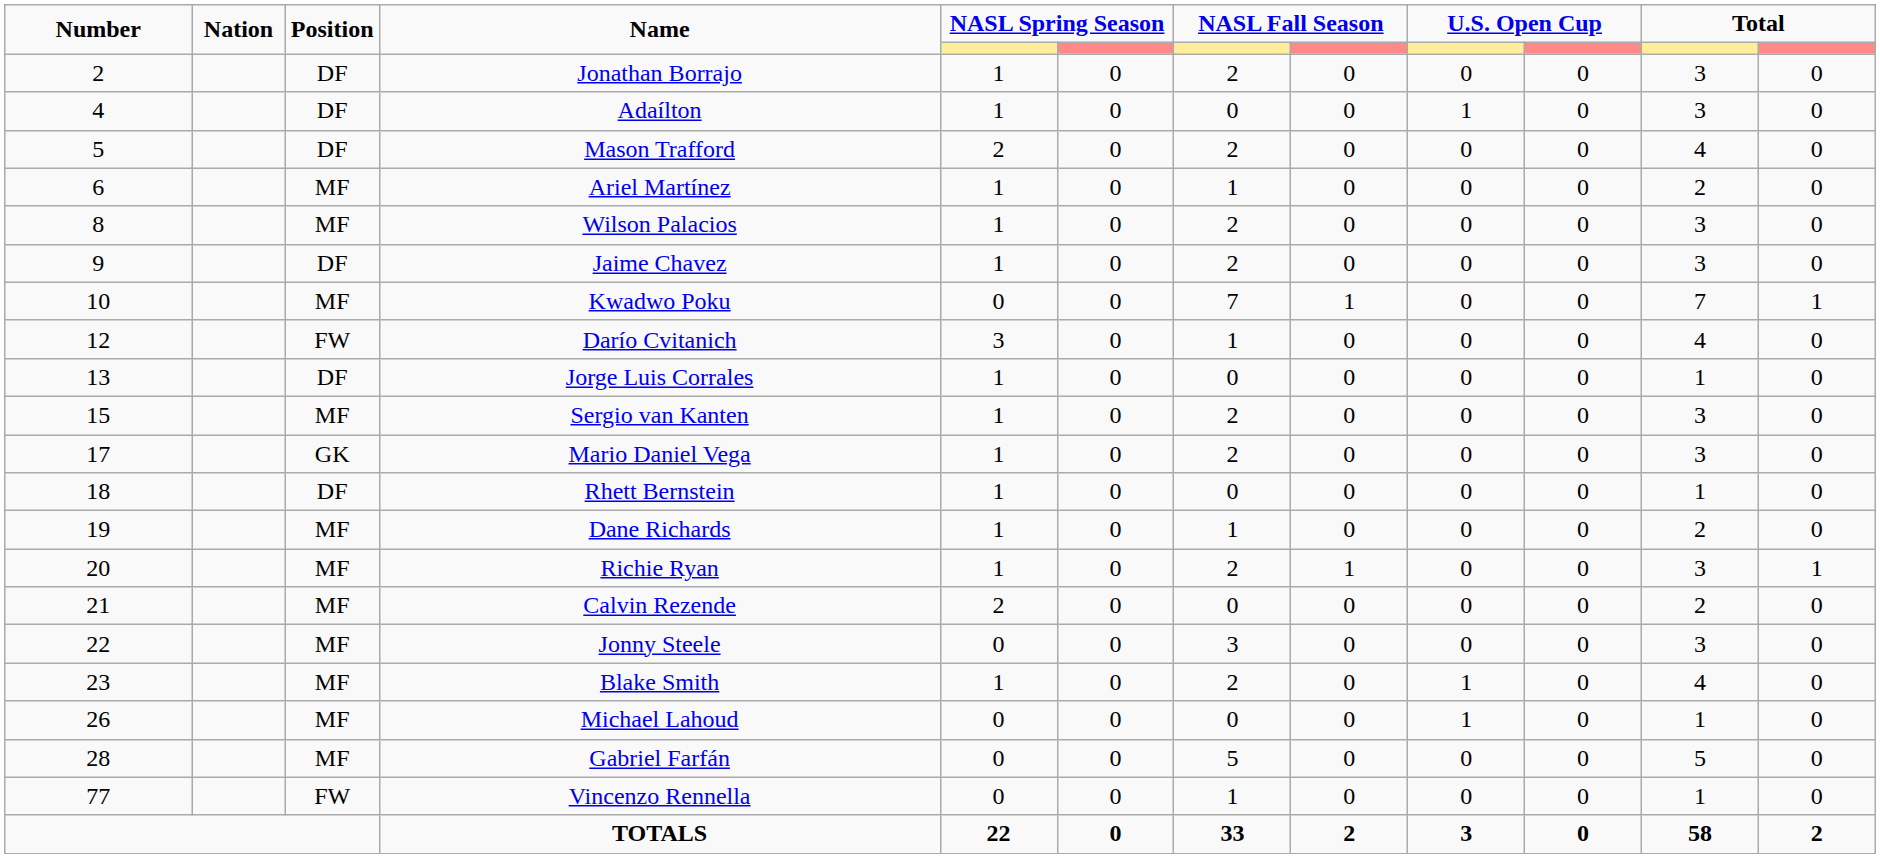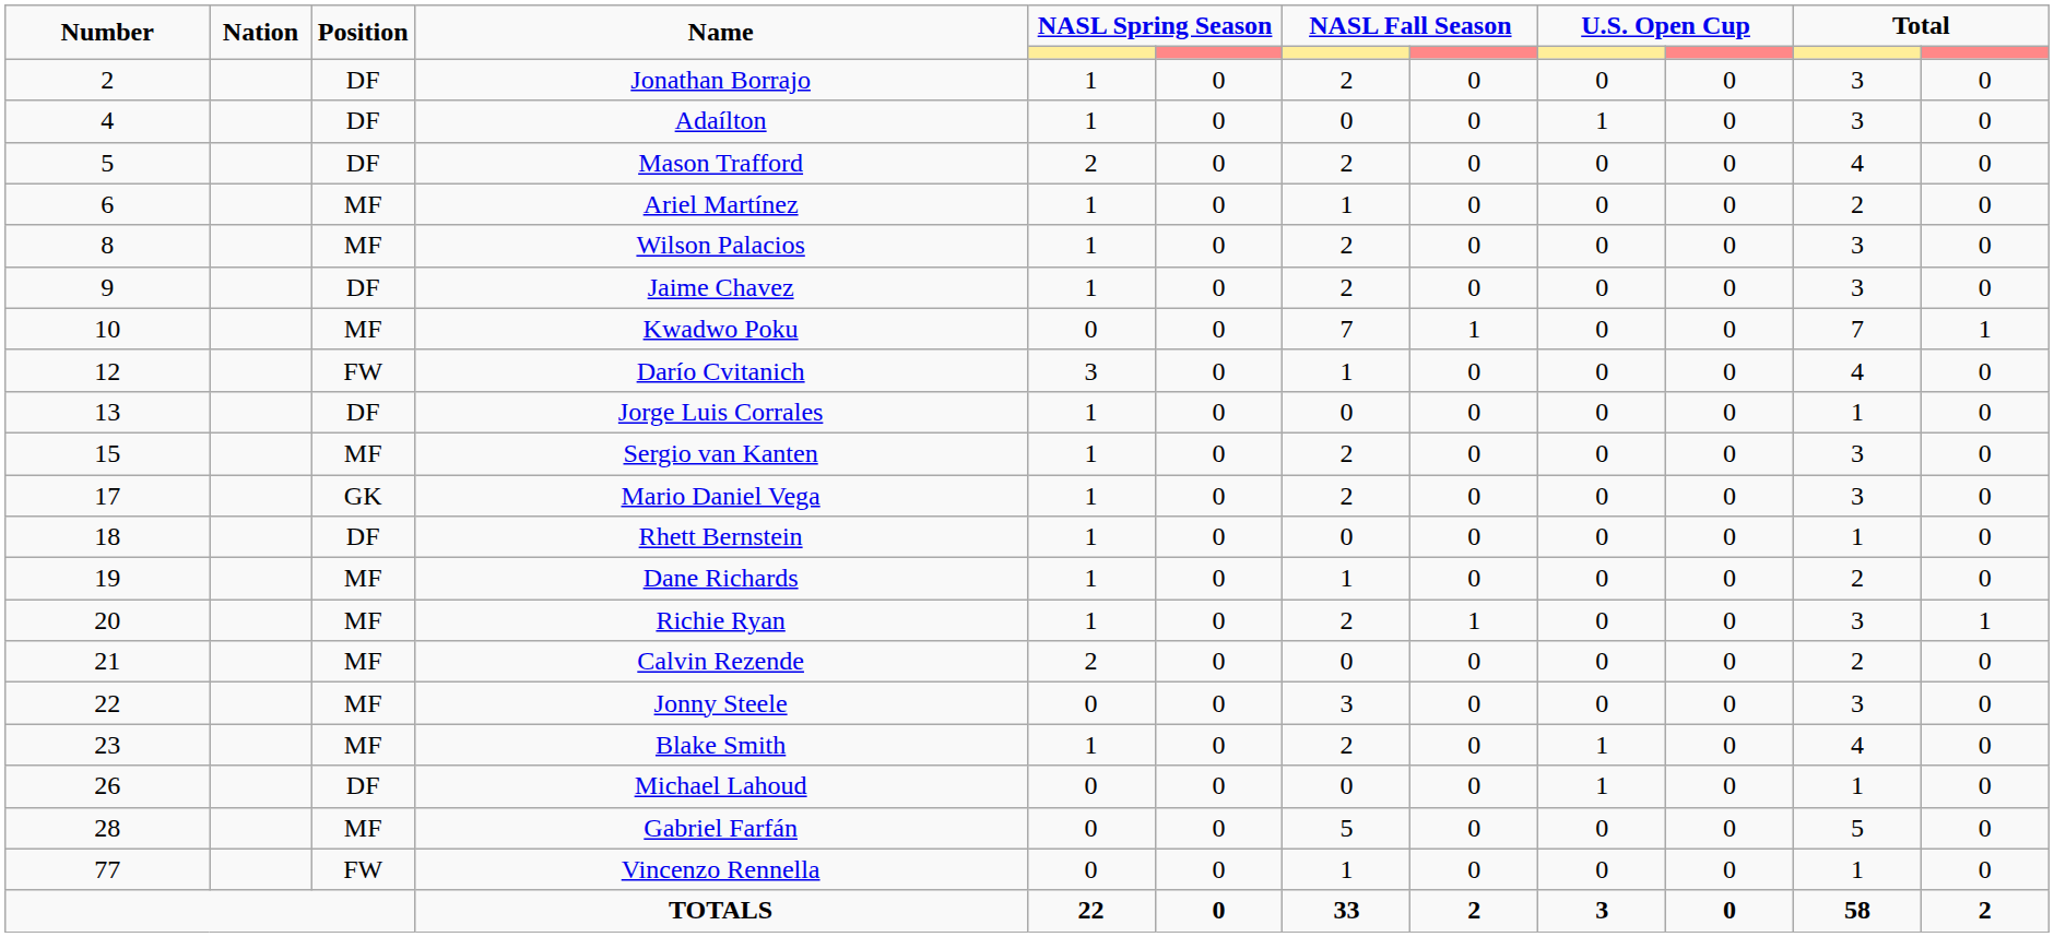 <table class="wikitable" style="text-align:center;">
 <tr>
 <td rowspan="2"  style="width:10%; text-align:center;"><strong>Number</strong></td>
 <td rowspan="2"  style="width:5%; text-align:center;"><strong>Nation</strong></td>
 <td rowspan="2"  style="width:5%; text-align:center;"><strong>Position</strong></td>
 <td rowspan="2"  style="width:30%; text-align:center;"><strong>Name</strong></td>
 <td colspan="2" style="text-align:center;"><strong><a href='#'>NASL Spring Season</a></strong></td>
 <td colspan="2" style="text-align:center;"><strong><a href='#'>NASL Fall Season</a></strong></td>
 <td colspan="2" style="text-align:center;"><strong><a href='#'>U.S. Open Cup</a></strong></td>
 <td colspan="2" style="text-align:center;"><strong>Total</strong></td>
 </tr>
 <tr>
 <th style="width:60px; background:#fe9;"></th>
 <th style="width:60px; background:#ff8888;"></th>
 <th style="width:60px; background:#fe9;"></th>
 <th style="width:60px; background:#ff8888;"></th>
 <th style="width:60px; background:#fe9;"></th>
 <th style="width:60px; background:#ff8888;"></th>
 <th style="width:60px; background:#fe9;"></th>
 <th style="width:60px; background:#ff8888;"></th>
 </tr>
 <tr>
 <td>2</td>
 <td></td>
 <td>DF</td>
 <td><a href='#'>Jonathan Borrajo</a></td>
 <td>1</td>
 <td>0</td>
 <td>2</td>
 <td>0</td>
 <td>0</td>
 <td>0</td>
 <td>3</td>
 <td>0</td>
 </tr>
 <tr>
 <td>4</td>
 <td></td>
 <td>DF</td>
 <td><a href='#'>Adaílton</a></td>
 <td>1</td>
 <td>0</td>
 <td>0</td>
 <td>0</td>
 <td>1</td>
 <td>0</td>
 <td>3</td>
 <td>0</td>
 </tr>
 <tr>
 <td>5</td>
 <td></td>
 <td>DF</td>
 <td><a href='#'>Mason Trafford</a></td>
 <td>2</td>
 <td>0</td>
 <td>2</td>
 <td>0</td>
 <td>0</td>
 <td>0</td>
 <td>4</td>
 <td>0</td>
 </tr>
 <tr>
 <td>6</td>
 <td></td>
 <td>MF</td>
 <td><a href='#'>Ariel Martínez</a></td>
 <td>1</td>
 <td>0</td>
 <td>1</td>
 <td>0</td>
 <td>0</td>
 <td>0</td>
 <td>2</td>
 <td>0</td>
 </tr>
 <tr>
 <td>8</td>
 <td></td>
 <td>MF</td>
 <td><a href='#'>Wilson Palacios</a></td>
 <td>1</td>
 <td>0</td>
 <td>2</td>
 <td>0</td>
 <td>0</td>
 <td>0</td>
 <td>3</td>
 <td>0</td>
 </tr>
 <tr>
 <td>9</td>
 <td></td>
 <td>DF</td>
 <td><a href='#'>Jaime Chavez</a></td>
 <td>1</td>
 <td>0</td>
 <td>2</td>
 <td>0</td>
 <td>0</td>
 <td>0</td>
 <td>3</td>
 <td>0</td>
 </tr>
 <tr>
 <td>10</td>
 <td></td>
 <td>MF</td>
 <td><a href='#'>Kwadwo Poku</a></td>
 <td>0</td>
 <td>0</td>
 <td>7</td>
 <td>1</td>
 <td>0</td>
 <td>0</td>
 <td>7</td>
 <td>1</td>
 </tr>
 <tr>
 <td>12</td>
 <td></td>
 <td>FW</td>
 <td><a href='#'>Darío Cvitanich</a></td>
 <td>3</td>
 <td>0</td>
 <td>1</td>
 <td>0</td>
 <td>0</td>
 <td>0</td>
 <td>4</td>
 <td>0</td>
 </tr>
 <tr>
 <td>13</td>
 <td></td>
 <td>DF</td>
 <td><a href='#'>Jorge Luis Corrales</a></td>
 <td>1</td>
 <td>0</td>
 <td>0</td>
 <td>0</td>
 <td>0</td>
 <td>0</td>
 <td>1</td>
 <td>0</td>
 </tr>
 <tr>
 <td>15</td>
 <td></td>
 <td>MF</td>
 <td><a href='#'>Sergio van Kanten</a></td>
 <td>1</td>
 <td>0</td>
 <td>2</td>
 <td>0</td>
 <td>0</td>
 <td>0</td>
 <td>3</td>
 <td>0</td>
 </tr>
 <tr>
 <td>17</td>
 <td></td>
 <td>GK</td>
 <td><a href='#'>Mario Daniel Vega</a></td>
 <td>1</td>
 <td>0</td>
 <td>2</td>
 <td>0</td>
 <td>0</td>
 <td>0</td>
 <td>3</td>
 <td>0</td>
 </tr>
 <tr>
 <td>18</td>
 <td></td>
 <td>DF</td>
 <td><a href='#'>Rhett Bernstein</a></td>
 <td>1</td>
 <td>0</td>
 <td>0</td>
 <td>0</td>
 <td>0</td>
 <td>0</td>
 <td>1</td>
 <td>0</td>
 </tr>
 <tr>
 <td>19</td>
 <td></td>
 <td>MF</td>
 <td><a href='#'>Dane Richards</a></td>
 <td>1</td>
 <td>0</td>
 <td>1</td>
 <td>0</td>
 <td>0</td>
 <td>0</td>
 <td>2</td>
 <td>0</td>
 </tr>
 <tr>
 <td>20</td>
 <td></td>
 <td>MF</td>
 <td><a href='#'>Richie Ryan</a></td>
 <td>1</td>
 <td>0</td>
 <td>2</td>
 <td>1</td>
 <td>0</td>
 <td>0</td>
 <td>3</td>
 <td>1</td>
 </tr>
 <tr>
 <td>21</td>
 <td></td>
 <td>MF</td>
 <td><a href='#'>Calvin Rezende</a></td>
 <td>2</td>
 <td>0</td>
 <td>0</td>
 <td>0</td>
 <td>0</td>
 <td>0</td>
 <td>2</td>
 <td>0</td>
 </tr>
 <tr>
 <td>22</td>
 <td></td>
 <td>MF</td>
 <td><a href='#'>Jonny Steele</a></td>
 <td>0</td>
 <td>0</td>
 <td>3</td>
 <td>0</td>
 <td>0</td>
 <td>0</td>
 <td>3</td>
 <td>0</td>
 </tr>
 <tr>
 <td>23</td>
 <td></td>
 <td>MF</td>
 <td><a href='#'>Blake Smith</a></td>
 <td>1</td>
 <td>0</td>
 <td>2</td>
 <td>0</td>
 <td>1</td>
 <td>0</td>
 <td>4</td>
 <td>0</td>
 </tr>
 <tr>
 <td>26</td>
 <td></td>
-<td>MF</td>
+<td>DF</td>
 <td><a href='#'>Michael Lahoud</a></td>
 <td>0</td>
 <td>0</td>
 <td>0</td>
 <td>0</td>
 <td>1</td>
 <td>0</td>
 <td>1</td>
 <td>0</td>
 </tr>
 <tr>
 <td>28</td>
 <td></td>
 <td>MF</td>
 <td><a href='#'>Gabriel Farfán</a></td>
 <td>0</td>
 <td>0</td>
 <td>5</td>
 <td>0</td>
 <td>0</td>
 <td>0</td>
 <td>5</td>
 <td>0</td>
 </tr>
 <tr>
 <td>77</td>
 <td></td>
 <td>FW</td>
 <td><a href='#'>Vincenzo Rennella</a></td>
 <td>0</td>
 <td>0</td>
 <td>1</td>
 <td>0</td>
 <td>0</td>
 <td>0</td>
 <td>1</td>
 <td>0</td>
 </tr>
 <tr>
 <td colspan="3"></td>
 <td><strong>TOTALS</strong></td>
 <td><strong>22</strong></td>
 <td><strong>0</strong></td>
 <td><strong>33</strong></td>
 <td><strong>2</strong></td>
 <td><strong>3</strong></td>
 <td><strong>0</strong></td>
 <td><strong>58</strong></td>
 <td><strong>2</strong></td>
 </tr>
 </table>
